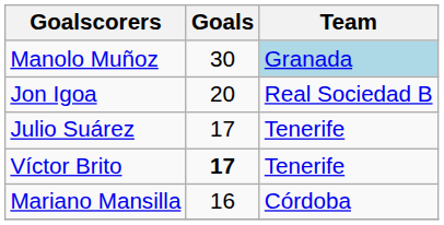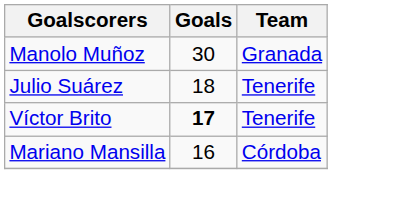 <table class="wikitable sortable">
 <tr>
 <th>Goalscorers</th>
 <th>Goals</th>
 <th>Team</th>
 </tr>
 <tr>
 <td> <a href='#'>Manolo Muñoz</a></td>
 <td style="text-align:center;">30</td>
-<td style="background: lightblue;"><a href='#'>Granada</a></td>
-</tr>
-<tr>
-<td> <a href='#'>Jon Igoa</a></td>
-<td style="text-align:center;">20</td>
-<td><a href='#'>Real Sociedad B</a></td>
+<td><a href='#'>Granada</a></td>
 </tr>
 <tr>
 <td> <a href='#'>Julio Suárez</a></td>
-<td style="text-align:center;">17</td>
+<td style="text-align:center;">18</td>
 <td><a href='#'>Tenerife</a></td>
 </tr>
 <tr>
 <td> <a href='#'>Víctor Brito</a></td>
 <td style="text-align:center;"><strong>17</strong></td>
 <td><a href='#'>Tenerife</a></td>
 </tr>
 <tr>
 <td> <a href='#'>Mariano Mansilla</a></td>
 <td style="text-align:center;">16</td>
 <td><a href='#'>Córdoba</a></td>
 </tr>
 <tr>
 </tr>
 </table>
